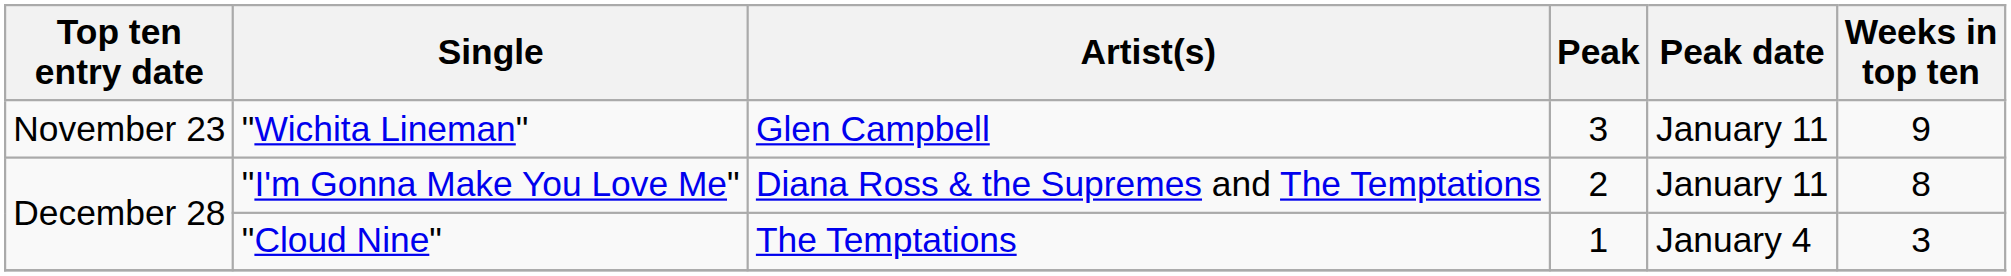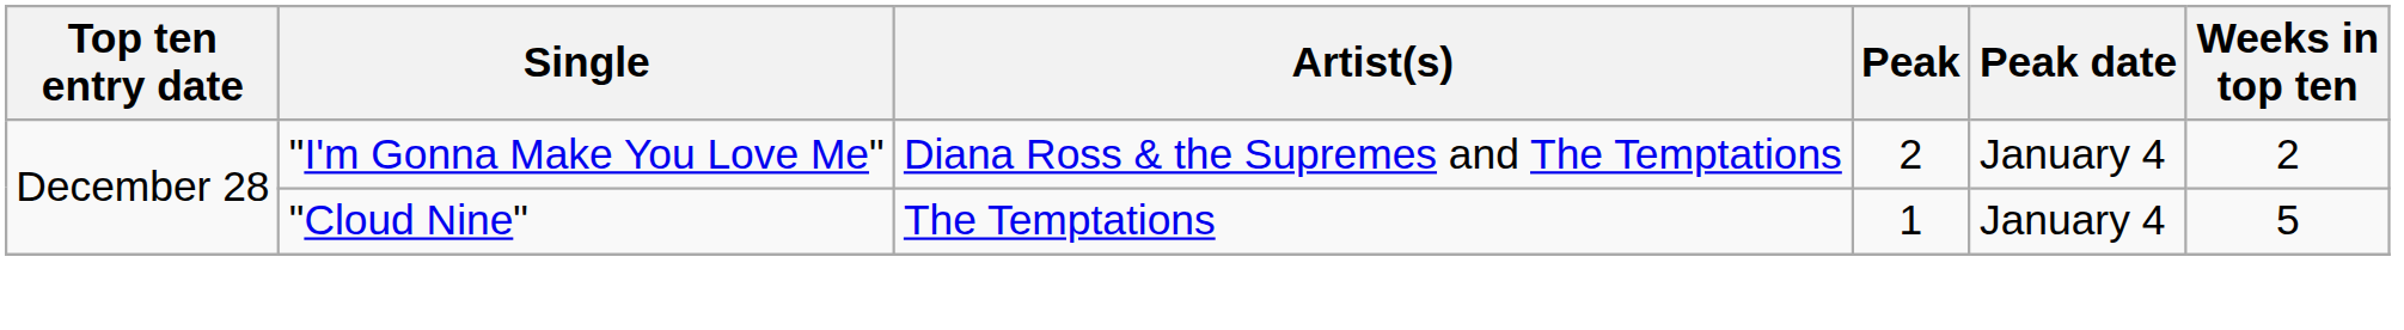 <table class="plainrowheaders sortable wikitable">
 <tr>
 <th>Top ten<br>entry date</th>
 <th>Single</th>
 <th>Artist(s)</th>
 <th data-sort-type="number">Peak</th>
 <th>Peak date</th>
 <th data-sort-type="number">Weeks in<br>top ten</th>
 </tr>
 <tr>
-<td>November 23</td>
-<td>"<a href='#'>Wichita Lineman</a>"</td>
-<td><a href='#'>Glen Campbell</a></td>
-<td align=center>3</td>
-<td>January 11</td>
-<td align=center>9</td>
-</tr>
-<tr>
 <td rowspan="2">December 28</td>
 <td>"<a href='#'>I'm Gonna Make You Love Me</a>"</td>
 <td><a href='#'>Diana Ross & the Supremes</a> and <a href='#'>The Temptations</a></td>
 <td align=center>2</td>
-<td>January 11</td>
-<td align=center>8</td>
+<td>January 4</td>
+<td align=center>2</td>
 </tr>
 <tr>
 <td>"<a href='#'>Cloud Nine</a>"</td>
 <td><a href='#'>The Temptations</a></td>
 <td align=center>1</td>
 <td>January 4</td>
-<td align=center>3</td>
+<td align=center>5</td>
 </tr>
 <tr>
 </tr>
 </table>
